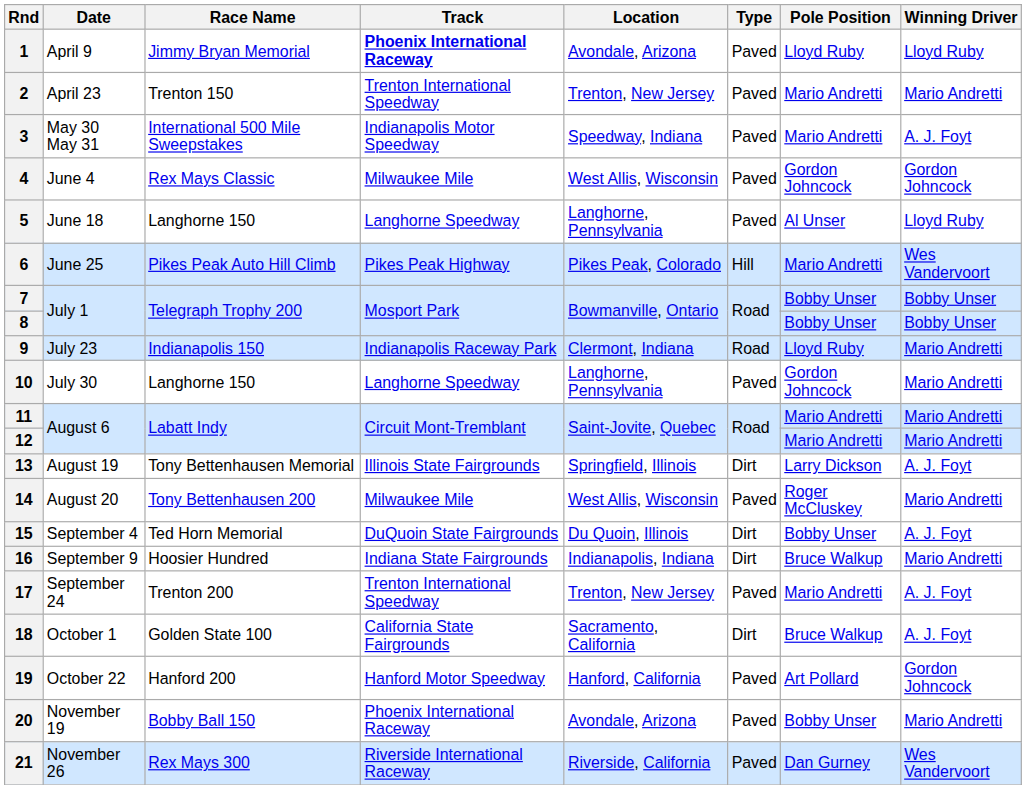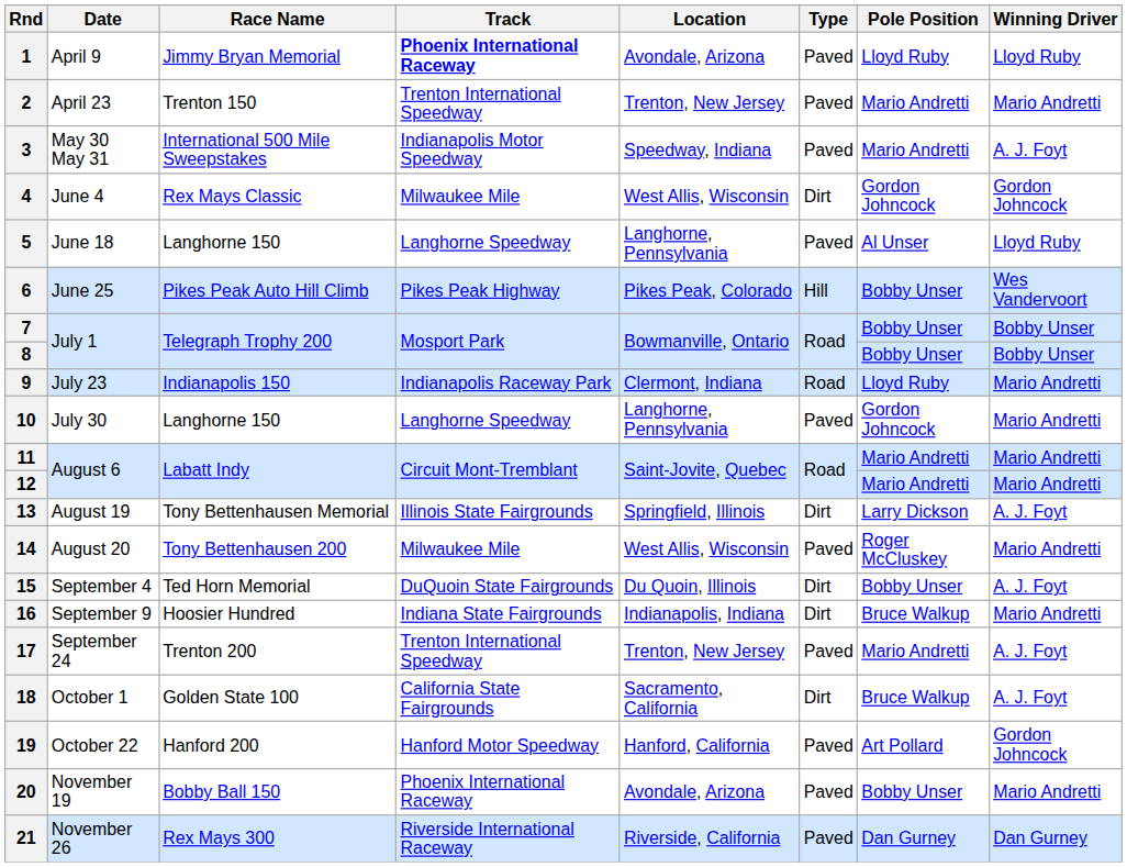 <table class="wikitable" style="font-size:85%">
 <tr>
 <th>Rnd</th>
 <th>Date</th>
 <th>Race Name</th>
 <th>Track</th>
 <th>Location</th>
 <th>Type</th>
 <th>Pole Position</th>
 <th>Winning Driver</th>
 </tr>
 <tr style="background:#FFFFFF;">
 <th>1</th>
 <td>April 9</td>
 <td> <a href='#'>Jimmy Bryan Memorial</a></td>
 <td><strong><a href='#'>Phoenix International Raceway</a></strong></td>
 <td><a href='#'>Avondale</a>, <a href='#'>Arizona</a></td>
 <td>Paved</td>
 <td> <a href='#'>Lloyd Ruby</a></td>
 <td> <a href='#'>Lloyd Ruby</a></td>
 </tr>
 <tr style="background:#FFFFFF;">
 <th>2</th>
 <td>April 23</td>
 <td> Trenton 150</td>
 <td><a href='#'>Trenton International Speedway</a></td>
 <td><a href='#'>Trenton</a>, <a href='#'>New Jersey</a></td>
 <td>Paved</td>
 <td> <a href='#'>Mario Andretti</a></td>
 <td> <a href='#'>Mario Andretti</a></td>
 </tr>
 <tr style="background:#FFFFFF;">
 <th>3</th>
 <td>May 30<br>May 31</td>
 <td> <a href='#'>International 500 Mile Sweepstakes</a></td>
 <td><a href='#'>Indianapolis Motor Speedway</a></td>
 <td><a href='#'>Speedway</a>, <a href='#'>Indiana</a></td>
 <td>Paved</td>
 <td> <a href='#'>Mario Andretti</a></td>
 <td> <a href='#'>A. J. Foyt</a></td>
 </tr>
 <tr style="background:#FFFFFF;">
 <th>4</th>
 <td>June 4</td>
 <td> <a href='#'>Rex Mays Classic</a></td>
 <td><a href='#'>Milwaukee Mile</a></td>
 <td><a href='#'>West Allis</a>, <a href='#'>Wisconsin</a></td>
-<td>Paved</td>
+<td>Dirt</td>
 <td> <a href='#'>Gordon Johncock</a></td>
 <td> <a href='#'>Gordon Johncock</a></td>
 </tr>
 <tr style="background:#FFFFFF;">
 <th>5</th>
 <td>June 18</td>
 <td> Langhorne 150</td>
 <td><a href='#'>Langhorne Speedway</a></td>
 <td><a href='#'>Langhorne</a>, <a href='#'>Pennsylvania</a></td>
 <td>Paved</td>
 <td> <a href='#'>Al Unser</a></td>
 <td> <a href='#'>Lloyd Ruby</a></td>
 </tr>
 <tr style="background:#D0E7FF;">
 <th>6</th>
 <td>June 25</td>
 <td> <a href='#'>Pikes Peak Auto Hill Climb</a></td>
 <td><a href='#'>Pikes Peak Highway</a></td>
 <td><a href='#'>Pikes Peak</a>, <a href='#'>Colorado</a></td>
 <td>Hill</td>
-<td> <a href='#'>Mario Andretti</a></td>
+<td> <a href='#'>Bobby Unser</a></td>
 <td> <a href='#'>Wes Vandervoort</a></td>
 </tr>
 <tr style="background:#D0E7FF;">
 <th>7</th>
 <td rowspan=2>July 1</td>
 <td rowspan=2> <a href='#'>Telegraph Trophy 200</a></td>
 <td rowspan=2><a href='#'>Mosport Park</a></td>
 <td rowspan=2><a href='#'>Bowmanville</a>, <a href='#'>Ontario</a></td>
 <td rowspan=2>Road</td>
 <td> <a href='#'>Bobby Unser</a></td>
 <td> <a href='#'>Bobby Unser</a></td>
 </tr>
 <tr style="background:#D0E7FF;">
 <th>8</th>
 <td> <a href='#'>Bobby Unser</a></td>
 <td> <a href='#'>Bobby Unser</a></td>
 </tr>
 <tr style="background:#D0E7FF;">
 <th>9</th>
 <td>July 23</td>
 <td> <a href='#'>Indianapolis 150</a></td>
 <td><a href='#'>Indianapolis Raceway Park</a></td>
 <td><a href='#'>Clermont</a>, <a href='#'>Indiana</a></td>
 <td>Road</td>
 <td> <a href='#'>Lloyd Ruby</a></td>
 <td> <a href='#'>Mario Andretti</a></td>
 </tr>
 <tr style="background:#FFFFFF;">
 <th>10</th>
 <td>July 30</td>
 <td> Langhorne 150</td>
 <td><a href='#'>Langhorne Speedway</a></td>
 <td><a href='#'>Langhorne</a>, <a href='#'>Pennsylvania</a></td>
 <td>Paved</td>
 <td> <a href='#'>Gordon Johncock</a></td>
 <td> <a href='#'>Mario Andretti</a></td>
 </tr>
 <tr style="background:#D0E7FF;">
 <th>11</th>
 <td rowspan=2>August 6</td>
 <td rowspan=2> <a href='#'>Labatt Indy</a></td>
 <td rowspan=2><a href='#'>Circuit Mont-Tremblant</a></td>
 <td rowspan=2><a href='#'>Saint-Jovite</a>, <a href='#'>Quebec</a></td>
 <td rowspan=2>Road</td>
 <td> <a href='#'>Mario Andretti</a></td>
 <td> <a href='#'>Mario Andretti</a></td>
 </tr>
 <tr style="background:#D0E7FF;">
 <th>12</th>
 <td> <a href='#'>Mario Andretti</a></td>
 <td> <a href='#'>Mario Andretti</a></td>
 </tr>
 <tr style="background:#FFFFFF;">
 <th>13</th>
 <td>August 19</td>
 <td> Tony Bettenhausen Memorial</td>
 <td><a href='#'>Illinois State Fairgrounds</a></td>
 <td><a href='#'>Springfield</a>, <a href='#'>Illinois</a></td>
 <td>Dirt</td>
 <td> <a href='#'>Larry Dickson</a></td>
 <td> <a href='#'>A. J. Foyt</a></td>
 </tr>
 <tr style="background:#FFFFFF;">
 <th>14</th>
 <td>August 20</td>
 <td> <a href='#'>Tony Bettenhausen 200</a></td>
 <td><a href='#'>Milwaukee Mile</a></td>
 <td><a href='#'>West Allis</a>, <a href='#'>Wisconsin</a></td>
 <td>Paved</td>
 <td> <a href='#'>Roger McCluskey</a></td>
 <td> <a href='#'>Mario Andretti</a></td>
 </tr>
 <tr style="background:#FFFFFF;">
 <th>15</th>
 <td>September 4</td>
 <td> Ted Horn Memorial</td>
 <td><a href='#'>DuQuoin State Fairgrounds</a></td>
 <td><a href='#'>Du Quoin</a>, <a href='#'>Illinois</a></td>
 <td>Dirt</td>
 <td> <a href='#'>Bobby Unser</a></td>
 <td> <a href='#'>A. J. Foyt</a></td>
 </tr>
 <tr style="background:#FFFFFF;">
 <th>16</th>
 <td>September 9</td>
 <td> Hoosier Hundred</td>
 <td><a href='#'>Indiana State Fairgrounds</a></td>
 <td><a href='#'>Indianapolis</a>, <a href='#'>Indiana</a></td>
 <td>Dirt</td>
 <td> <a href='#'>Bruce Walkup</a></td>
 <td> <a href='#'>Mario Andretti</a></td>
 </tr>
 <tr style="background:#FFFFFF;">
 <th>17</th>
 <td>September 24</td>
 <td> Trenton 200</td>
 <td><a href='#'>Trenton International Speedway</a></td>
 <td><a href='#'>Trenton</a>, <a href='#'>New Jersey</a></td>
 <td>Paved</td>
 <td> <a href='#'>Mario Andretti</a></td>
 <td> <a href='#'>A. J. Foyt</a></td>
 </tr>
 <tr style="background:#FFFFFF;">
 <th>18</th>
 <td>October 1</td>
 <td> Golden State 100</td>
 <td><a href='#'>California State Fairgrounds</a></td>
 <td><a href='#'>Sacramento</a>, <a href='#'>California</a></td>
 <td>Dirt</td>
 <td> <a href='#'>Bruce Walkup</a></td>
 <td> <a href='#'>A. J. Foyt</a></td>
 </tr>
 <tr style="background:#FFFFFF;">
 <th>19</th>
 <td>October 22</td>
 <td> Hanford 200</td>
 <td><a href='#'>Hanford Motor Speedway</a></td>
 <td><a href='#'>Hanford</a>, <a href='#'>California</a></td>
 <td>Paved</td>
 <td> <a href='#'>Art Pollard</a></td>
 <td> <a href='#'>Gordon Johncock</a></td>
 </tr>
 <tr style="background:#FFFFFF;">
 <th>20</th>
 <td>November 19</td>
 <td> <a href='#'>Bobby Ball 150</a></td>
 <td><a href='#'>Phoenix International Raceway</a></td>
 <td><a href='#'>Avondale</a>, <a href='#'>Arizona</a></td>
 <td>Paved</td>
 <td> <a href='#'>Bobby Unser</a></td>
 <td> <a href='#'>Mario Andretti</a></td>
 </tr>
 <tr style="background:#D0E7FF;">
 <th>21</th>
 <td>November 26</td>
 <td> <a href='#'>Rex Mays 300</a></td>
 <td><a href='#'>Riverside International Raceway</a></td>
 <td><a href='#'>Riverside</a>, <a href='#'>California</a></td>
 <td>Paved</td>
 <td> <a href='#'>Dan Gurney</a></td>
-<td> <a href='#'>Wes Vandervoort</a></td>
+<td> <a href='#'>Dan Gurney</a></td>
 </tr>
 </table>
